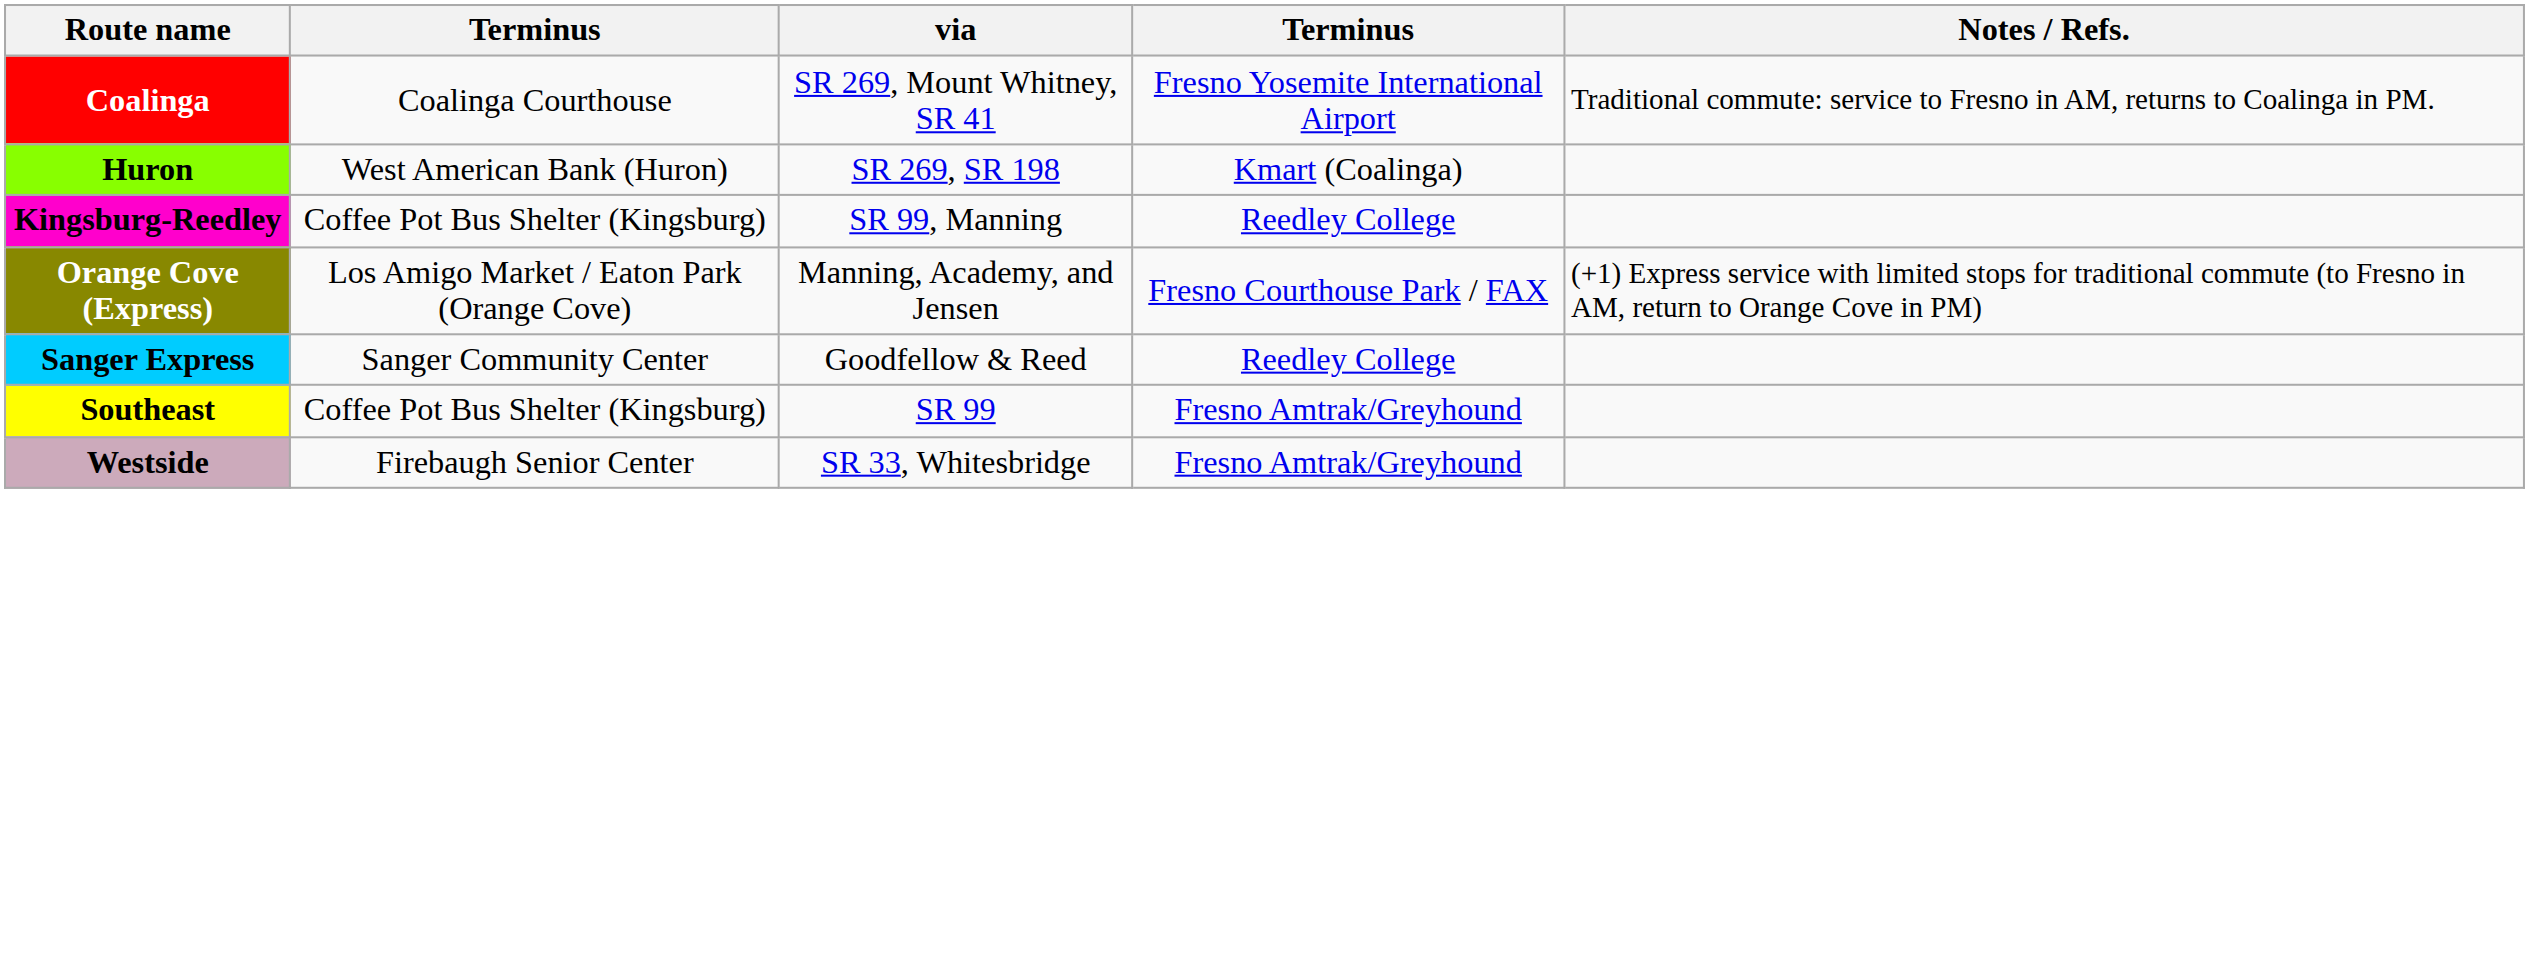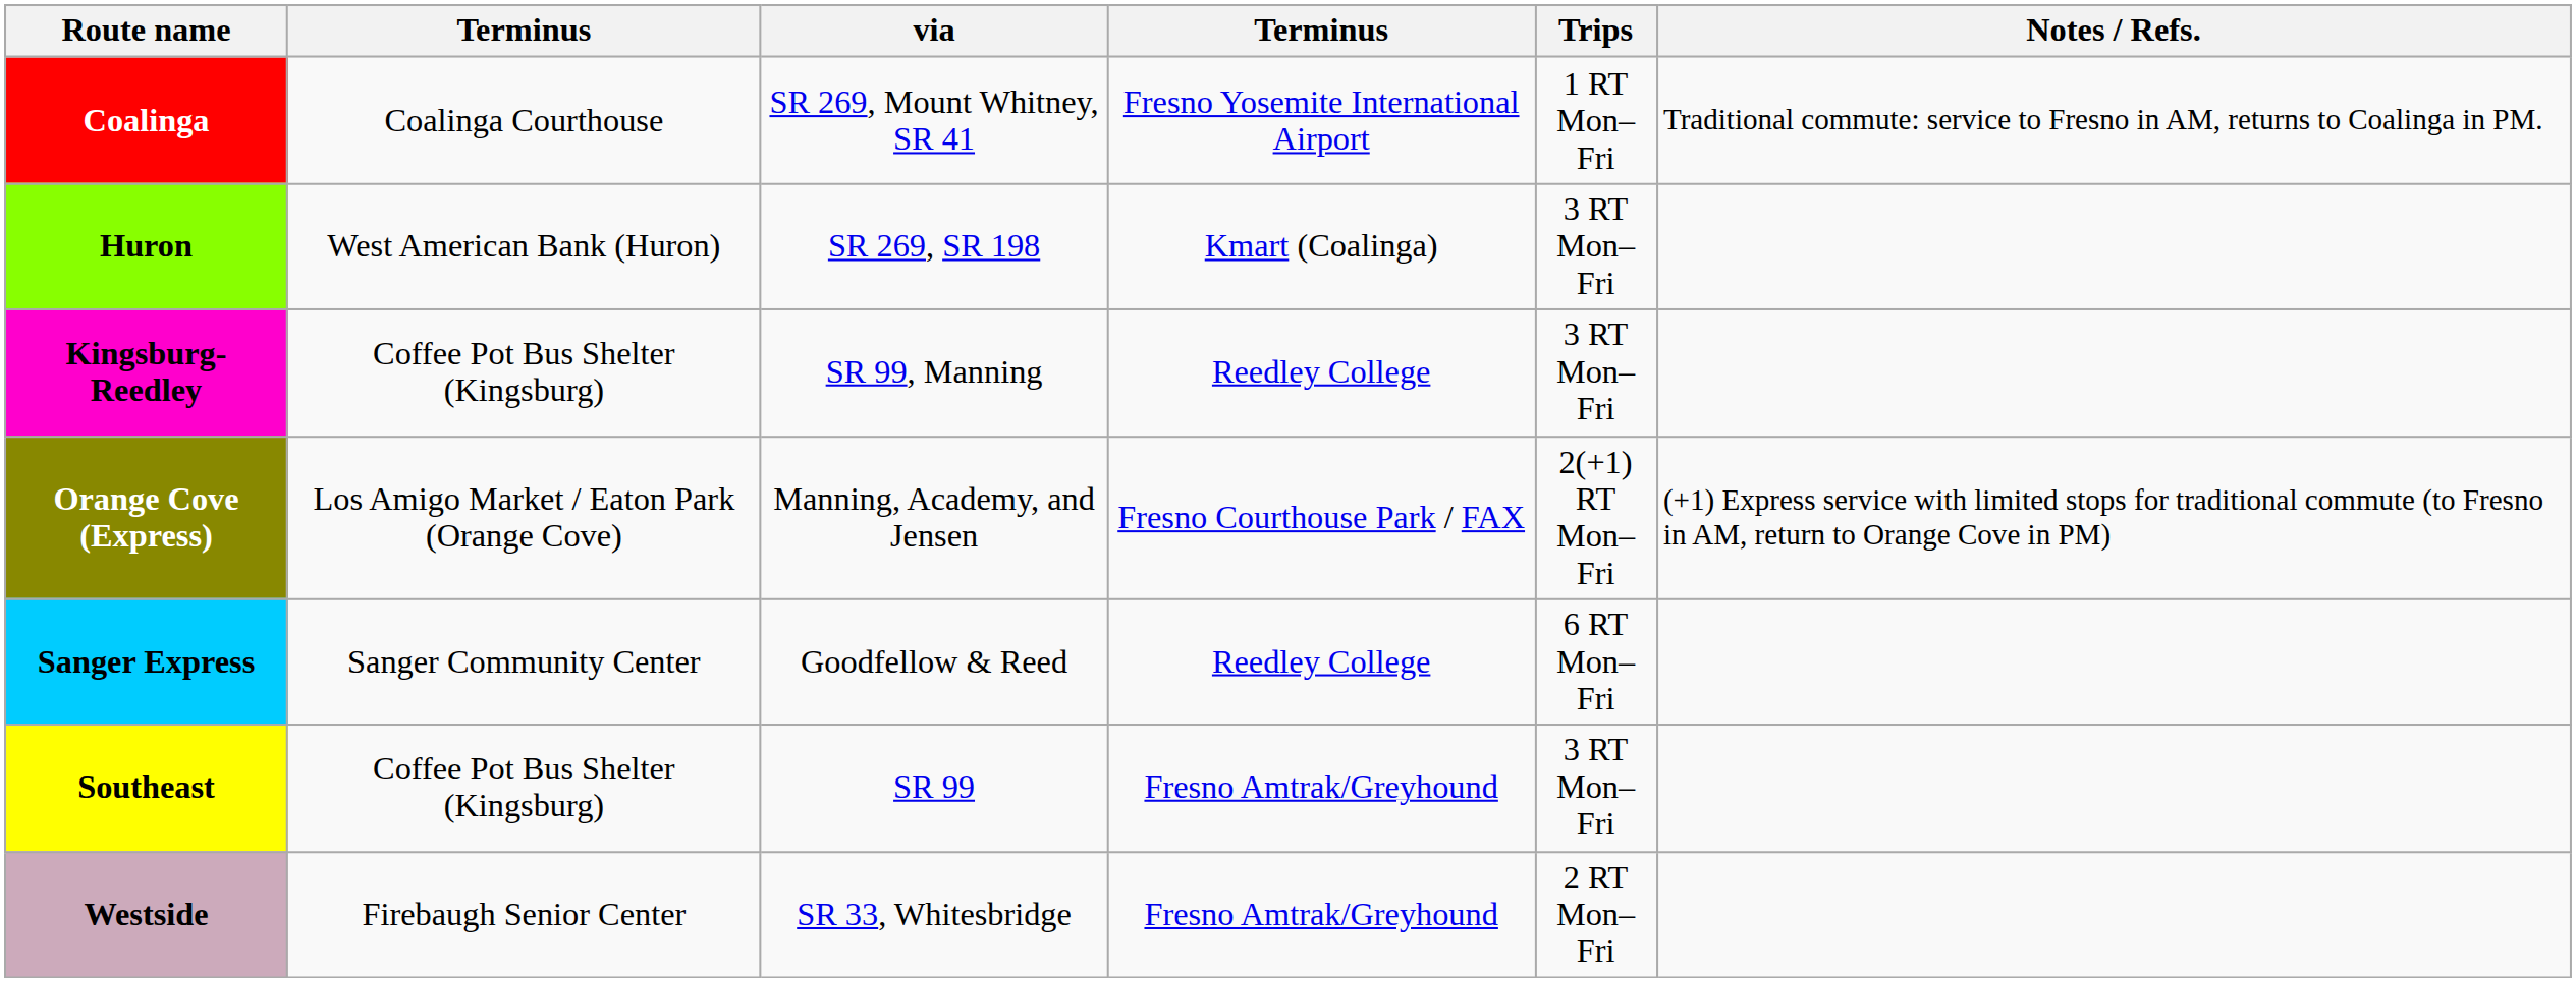 <table class="wikitable sortable" style="font-size:100%;text-align:center">
 <tr>
 <th>Route name</th>
 <th>Terminus</th>
 <th>via<br></th>
 <th>Terminus</th>
+<th>Trips</th>
 <th class="unsortable">Notes / Refs.</th>
 </tr>
 <tr>
 <th style="background:#f00;color:#fff"> Coalinga</th>
 <td>Coalinga Courthouse</td>
 <td><a href='#'>SR 269</a>, Mount Whitney, <a href='#'>SR 41</a><br></td>
 <td><a href='#'>Fresno Yosemite International Airport</a></td>
+<td>1 RT<br>Mon–Fri</td>
 <td style="font-size:90%;text-align:left">Traditional commute: service to Fresno in AM, returns to Coalinga in PM.</td>
 </tr>
 <tr>
 <th style="background:#8f0;color:#000"> Huron</th>
 <td>West American Bank (Huron)</td>
 <td><a href='#'>SR 269</a>, <a href='#'>SR 198</a><br></td>
 <td><a href='#'>Kmart</a> (Coalinga)</td>
+<td>3 RT<br>Mon–Fri</td>
 <td style="font-size:90%;text-align:left"></td>
 </tr>
 <tr>
 <th style="background:#f0c;color:#000"> Kingsburg-Reedley</th>
 <td>Coffee Pot Bus Shelter (Kingsburg)</td>
 <td><a href='#'>SR 99</a>, Manning<br></td>
 <td><a href='#'>Reedley College</a></td>
+<td>3 RT<br>Mon–Fri</td>
 <td style="font-size:90%;text-align:left"></td>
 </tr>
 <tr>
 <th style="background:#880;color:#fff"> Orange Cove (Express)</th>
 <td>Los Amigo Market / Eaton Park (Orange Cove)</td>
 <td>Manning, Academy, and Jensen<br></td>
 <td><a href='#'>Fresno Courthouse Park</a> / <a href='#'>FAX</a></td>
+<td>2(+1) RT<br>Mon–Fri</td>
 <td style="font-size:90%;text-align:left">(+1) Express service with limited stops for traditional commute (to Fresno in AM, return to Orange Cove in PM)</td>
 </tr>
 <tr>
 <th style="background:#0cf;color:#000"> Sanger Express</th>
 <td>Sanger Community Center</td>
 <td>Goodfellow & Reed</td>
 <td><a href='#'>Reedley College</a></td>
+<td>6 RT<br>Mon–Fri</td>
 <td style="font-size:90%;text-align:left"></td>
 </tr>
 <tr>
 <th style="background:#ff0;color:#000"> Southeast</th>
 <td>Coffee Pot Bus Shelter (Kingsburg)</td>
 <td><a href='#'>SR 99</a><br></td>
 <td><a href='#'>Fresno Amtrak/Greyhound</a></td>
+<td>3 RT<br>Mon–Fri</td>
 <td style="font-size:90%;text-align:left"></td>
 </tr>
 <tr>
 <th style="background:#cab;color:#000"> Westside</th>
 <td>Firebaugh Senior Center</td>
 <td><a href='#'>SR 33</a>, Whitesbridge<br></td>
 <td><a href='#'>Fresno Amtrak/Greyhound</a></td>
+<td>2 RT<br>Mon–Fri</td>
 <td style="font-size:90%;text-align:left"></td>
 </tr>
 </table>
